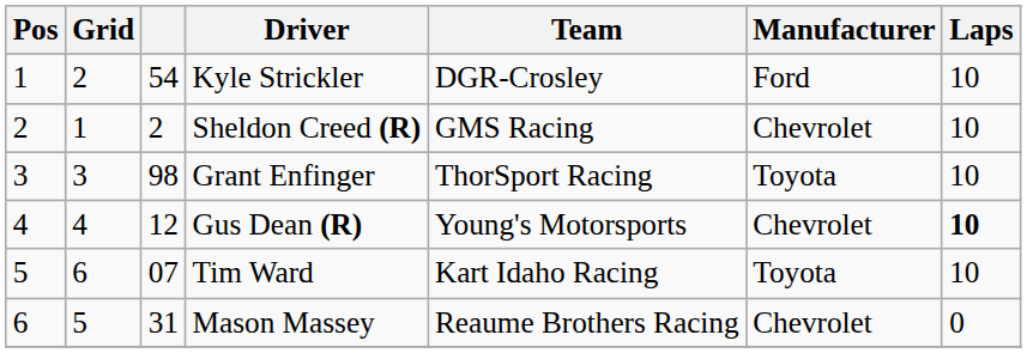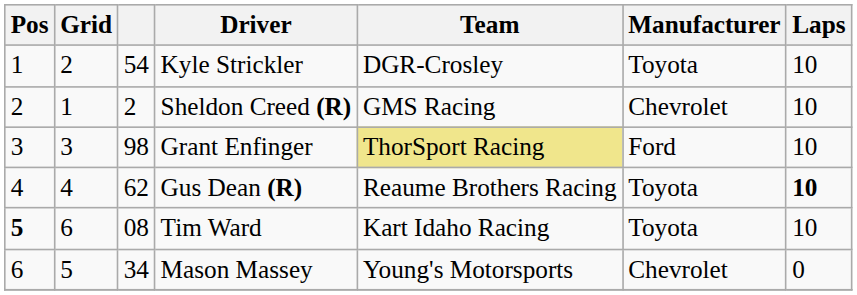 <table class="wikitable" style="font-size:98%">
 <tr>
 <th>Pos</th>
 <th>Grid</th>
 <th></th>
 <th>Driver</th>
 <th>Team</th>
 <th>Manufacturer</th>
 <th>Laps</th>
 </tr>
 <tr>
 <td>1</td>
 <td>2</td>
 <td>54</td>
 <td>Kyle Strickler</td>
 <td>DGR-Crosley</td>
-<td>Ford</td>
+<td>Toyota</td>
 <td>10</td>
 </tr>
 <tr>
 <td>2</td>
 <td>1</td>
 <td>2</td>
 <td>Sheldon Creed <strong>(R)</strong></td>
 <td>GMS Racing</td>
 <td>Chevrolet</td>
 <td>10</td>
 </tr>
 <tr>
 <td>3</td>
 <td>3</td>
 <td>98</td>
 <td>Grant Enfinger</td>
-<td>ThorSport Racing</td>
-<td>Toyota</td>
+<td style="background: khaki;">ThorSport Racing</td>
+<td>Ford</td>
 <td>10</td>
 </tr>
 <tr>
 <td>4</td>
 <td>4</td>
-<td>12</td>
+<td>62</td>
 <td>Gus Dean <strong>(R)</strong></td>
-<td>Young's Motorsports</td>
-<td>Chevrolet</td>
+<td>Reaume Brothers Racing</td>
+<td>Toyota</td>
 <td><strong>10</strong></td>
 </tr>
 <tr>
-<td>5</td>
+<td><strong>5</strong></td>
 <td>6</td>
-<td>07</td>
+<td>08</td>
 <td>Tim Ward</td>
 <td>Kart Idaho Racing</td>
 <td>Toyota</td>
 <td>10</td>
 </tr>
 <tr>
 <td>6</td>
 <td>5</td>
-<td>31</td>
+<td>34</td>
 <td>Mason Massey</td>
-<td>Reaume Brothers Racing</td>
+<td>Young's Motorsports</td>
 <td>Chevrolet</td>
 <td>0</td>
 </tr>
 <tr>
 </tr>
 </table>
